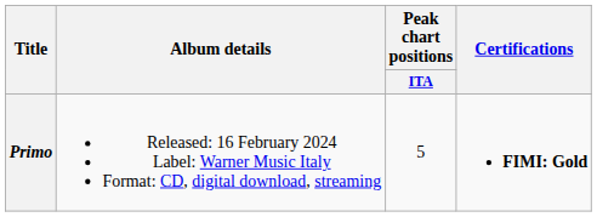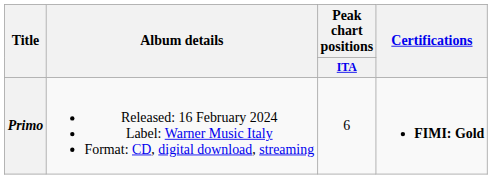 <table class="wikitable plainrowheaders" style="text-align:center;">
 <tr>
 <th scope="col" rowspan="2">Title</th>
 <th scope="col" rowspan="2">Album details</th>
 <th scope="col" colspan="1">Peak chart positions</th>
 <th scope="col" rowspan="2"><a href='#'>Certifications</a></th>
 </tr>
 <tr>
 <th scope="col" style="width:3em;font-size:85%;"><a href='#'>ITA</a><br></th>
 </tr>
 <tr>
 <th scope="row"><em>Primo</em></th>
 <td><br><ul><li>Released: 16 February 2024</li><li>Label: <a href='#'>Warner Music Italy</a></li><li>Format: <a href='#'>CD</a>, <a href='#'>digital download</a>, <a href='#'>streaming</a></li></ul></td>
-<td>5</td>
+<td>6</td>
 <td><strong><br><ul><li>FIMI: Gold</li></ul></strong></td>
 </tr>
 </table>
